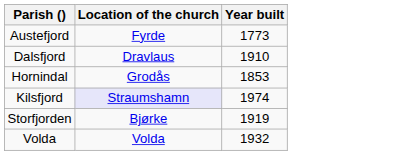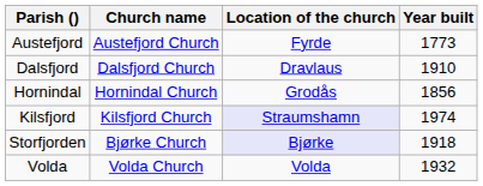 <table class="wikitable" style="text-align:center">
 <tr>
 <th>Parish ()</th>
+<th>Church name</th>
 <th>Location of the church</th>
 <th>Year built</th>
 </tr>
 <tr>
 <td>Austefjord</td>
+<td><a href='#'>Austefjord Church</a></td>
 <td><a href='#'>Fyrde</a></td>
 <td>1773</td>
 </tr>
 <tr>
 <td>Dalsfjord</td>
+<td><a href='#'>Dalsfjord Church</a></td>
 <td><a href='#'>Dravlaus</a></td>
 <td>1910</td>
 </tr>
 <tr>
 <td>Hornindal</td>
+<td><a href='#'>Hornindal Church</a></td>
 <td><a href='#'>Grodås</a></td>
-<td>1853</td>
+<td>1856</td>
 </tr>
 <tr>
 <td>Kilsfjord</td>
+<td><a href='#'>Kilsfjord Church</a></td>
 <td style="background: lavender;"><a href='#'>Straumshamn</a></td>
 <td>1974</td>
 </tr>
 <tr>
 <td>Storfjorden</td>
-<td><a href='#'>Bjørke</a></td>
-<td>1919</td>
+<td><a href='#'>Bjørke Church</a></td>
+<td style="background: lavender;"><a href='#'>Bjørke</a></td>
+<td>1918</td>
 </tr>
 <tr>
 <td>Volda</td>
+<td><a href='#'>Volda Church</a></td>
 <td><a href='#'>Volda</a></td>
 <td>1932</td>
 </tr>
 </table>
